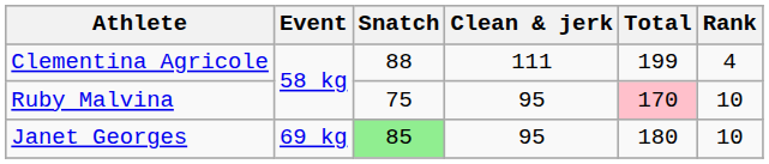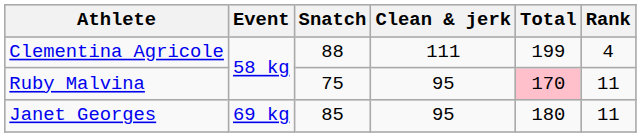 <table class="wikitable" style="font-size:90%;text-align:center">
 <tr>
 <th>Athlete</th>
 <th>Event</th>
 <th>Snatch</th>
 <th>Clean & jerk</th>
 <th>Total</th>
 <th>Rank</th>
 </tr>
 <tr align=center>
 <td align=left><a href='#'>Clementina Agricole</a></td>
 <td align=left rowspan=2><a href='#'>58 kg</a></td>
 <td>88</td>
 <td>111</td>
 <td>199</td>
 <td>4</td>
 </tr>
 <tr align=center>
 <td align=left><a href='#'>Ruby Malvina</a></td>
 <td>75</td>
 <td>95</td>
 <td style="background: pink;">170</td>
-<td>10</td>
+<td>11</td>
 </tr>
 <tr align=center>
 <td align=left><a href='#'>Janet Georges</a></td>
 <td align=left><a href='#'>69 kg</a></td>
-<td style="background: lightgreen;">85</td>
+<td>85</td>
 <td>95</td>
 <td>180</td>
-<td>10</td>
+<td>11</td>
 </tr>
 </table>
